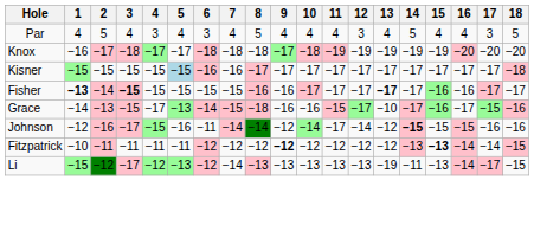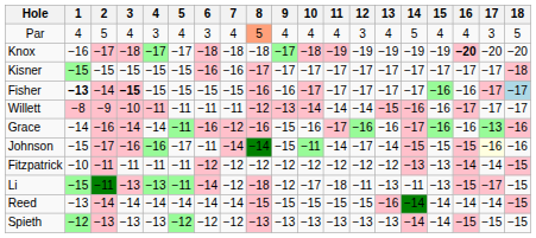 <table class="wikitable" style="text-align:center">
 <tr>
 <th>Hole</th>
 <th>1</th>
 <th>2</th>
 <th>3</th>
 <th>4</th>
 <th>5</th>
 <th>6</th>
 <th>7</th>
 <th>8</th>
 <th>9</th>
 <th>10</th>
 <th>11</th>
 <th>12</th>
 <th>13</th>
 <th>14</th>
 <th>15</th>
 <th>16</th>
 <th>17</th>
 <th>18</th>
 </tr>
 <tr>
 <td>Par</td>
 <td>4</td>
 <td>5</td>
 <td>4</td>
 <td>3</td>
 <td>4</td>
 <td>3</td>
 <td>4</td>
-<td>5</td>
+<td style="background: lightsalmon;">5</td>
 <td>4</td>
 <td>4</td>
 <td>4</td>
 <td>3</td>
 <td>4</td>
 <td>5</td>
 <td>4</td>
 <td>4</td>
 <td>3</td>
 <td>5</td>
 </tr>
 <tr>
 <td align=left> Knox</td>
 <td>−16</td>
 <td style="background: Pink;">−17</td>
 <td style="background: Pink;">−18</td>
 <td style="background: PaleGreen;">−17</td>
 <td>−17</td>
 <td style="background: Pink;">−18</td>
 <td>−18</td>
 <td>−18</td>
 <td style="background: PaleGreen;">−17</td>
 <td style="background: Pink;">−18</td>
 <td style="background: Pink;">−19</td>
 <td>−19</td>
 <td>−19</td>
 <td>−19</td>
 <td>−19</td>
-<td style="background: Pink;">−20</td>
+<td style="background: Pink;"><strong>−20</strong></td>
 <td>−20</td>
 <td>−20</td>
 </tr>
 <tr>
 <td align=left> Kisner</td>
 <td style="background: PaleGreen;">−15</td>
 <td>−15</td>
 <td>−15</td>
 <td>−15</td>
-<td style="background: lightblue;">−15</td>
+<td>−15</td>
 <td style="background: Pink;">−16</td>
 <td>−16</td>
 <td style="background: Pink;">−17</td>
 <td>−17</td>
 <td>−17</td>
 <td>−17</td>
 <td>−17</td>
 <td>−17</td>
 <td>−17</td>
 <td>−17</td>
 <td>−17</td>
 <td>−17</td>
 <td style="background: Pink;">−18</td>
 </tr>
 <tr>
 <td align=left> Fisher</td>
 <td><strong>−13</strong></td>
 <td style="background: Pink;">−14</td>
 <td style="background: Pink;"><strong>−15</strong></td>
 <td>−15</td>
 <td>−15</td>
 <td>−15</td>
 <td>−15</td>
 <td style="background: Pink;">−16</td>
 <td>−16</td>
 <td style="background: Pink;">−17</td>
 <td>−17</td>
 <td>−17</td>
-<td><strong>−17</strong></td>
+<td>−17</td>
 <td>−17</td>
 <td style="background: PaleGreen;">−16</td>
 <td>−16</td>
 <td style="background: Pink;">−17</td>
+<td style="background: lightblue;">−17</td>
+</tr>
+<tr>
+<td align=left> Willett</td>
+<td style="background: Pink;">−8</td>
+<td style="background: Pink;">−9</td>
+<td style="background: Pink;">−10</td>
+<td style="background: Pink;">−11</td>
+<td>−11</td>
+<td>−11</td>
+<td>−11</td>
+<td style="background: Pink;">−12</td>
+<td style="background: Pink;">−13</td>
+<td style="background: Pink;">−14</td>
+<td>−14</td>
+<td>−14</td>
+<td style="background: Pink;">−15</td>
+<td style="background: Pink;">−16</td>
+<td>−16</td>
+<td style="background: Pink;">−17</td>
+<td>−17</td>
 <td>−17</td>
 </tr>
 <tr>
 <td align=left> Grace</td>
 <td>−14</td>
-<td style="background: Pink;">−13</td>
-<td style="background: Pink;">−15</td>
-<td>−17</td>
-<td style="background: PaleGreen;">−13</td>
+<td style="background: Pink;">−16</td>
 <td style="background: Pink;">−14</td>
-<td style="background: Pink;">−15</td>
-<td style="background: Pink;">−18</td>
+<td>−14</td>
+<td style="background: PaleGreen;">−11</td>
+<td style="background: Pink;">−16</td>
+<td style="background: Pink;">−12</td>
+<td style="background: Pink;">−16</td>
+<td>−15</td>
 <td>−16</td>
-<td>−16</td>
-<td style="background: Pink;">−15</td>
-<td style="background: PaleGreen;">−17</td>
-<td>−10</td>
 <td style="background: Pink;">−17</td>
 <td style="background: PaleGreen;">−16</td>
-<td>−17</td>
-<td style="background: PaleGreen;">−15</td>
+<td>−16</td>
+<td style="background: Pink;">−17</td>
+<td style="background: PaleGreen;">−16</td>
+<td>−16</td>
+<td style="background: PaleGreen;">−13</td>
 <td style="background: Pink;">−16</td>
 </tr>
 <tr>
 <td align=left> Johnson</td>
-<td>−12</td>
+<td>−15</td>
+<td style="background: Pink;">−17</td>
 <td style="background: Pink;">−16</td>
-<td style="background: Pink;">−17</td>
-<td style="background: PaleGreen;">−15</td>
-<td>−16</td>
+<td style="background: PaleGreen;">−16</td>
+<td>−17</td>
 <td>−11</td>
 <td style="background: Pink;">−14</td>
 <td style="background: Green;">−14</td>
-<td>−12</td>
-<td style="background: PaleGreen;">−14</td>
+<td>−15</td>
+<td style="background: PaleGreen;">−11</td>
+<td>−14</td>
 <td>−17</td>
 <td>−14</td>
-<td>−12</td>
-<td style="background: Pink;"><strong>−15</strong></td>
+<td style="background: Pink;">−15</td>
 <td>−15</td>
 <td style="background: Pink;">−15</td>
-<td>−16</td>
+<td style="background: lightyellow;">−16</td>
 <td>−16</td>
 </tr>
 <tr>
 <td align=left> Fitzpatrick</td>
 <td>−10</td>
 <td style="background: Pink;">−11</td>
 <td>−11</td>
 <td>−11</td>
 <td>−11</td>
 <td style="background: Pink;">−12</td>
 <td>−12</td>
 <td>−12</td>
-<td><strong>−12</strong></td>
+<td>−12</td>
 <td>−12</td>
 <td>−12</td>
 <td>−12</td>
 <td>−12</td>
 <td style="background: Pink;">−13</td>
-<td><strong>−13</strong></td>
+<td>−13</td>
 <td style="background: Pink;">−14</td>
 <td>−14</td>
 <td style="background: Pink;">−15</td>
 </tr>
 <tr>
 <td align=left> Li</td>
 <td style="background: PaleGreen;">−15</td>
-<td style="background: Green;">−12</td>
+<td style="background: Green;">−11</td>
+<td style="background: Pink;">−13</td>
+<td style="background: PaleGreen;">−13</td>
+<td style="background: PaleGreen;">−11</td>
+<td style="background: Pink;">−14</td>
+<td>−12</td>
+<td style="background: Pink;">−18</td>
+<td>−12</td>
+<td>−17</td>
+<td>−18</td>
+<td>−11</td>
+<td>−13</td>
+<td>−11</td>
+<td>−13</td>
+<td style="background: Pink;">−15</td>
 <td style="background: Pink;">−17</td>
+<td>−15</td>
+</tr>
+<tr>
+<td align=left> Reed</td>
+<td>−13</td>
+<td style="background: Pink;">−14</td>
+<td>−14</td>
+<td>−14</td>
+<td>−14</td>
+<td>−14</td>
+<td>−14</td>
+<td style="background: Pink;">−15</td>
+<td>−15</td>
+<td>−15</td>
+<td>−15</td>
+<td>−15</td>
+<td style="background: Pink;">−16</td>
+<td style="background: Green;">−14</td>
+<td>−14</td>
+<td>−14</td>
+<td>−14</td>
+<td style="background: Pink;">−15</td>
+</tr>
+<tr>
+<td align=left> Spieth</td>
 <td style="background: PaleGreen;">−12</td>
-<td style="background: PaleGreen;">−13</td>
-<td style="background: Pink;">−12</td>
-<td>−14</td>
+<td style="background: Pink;">−13</td>
+<td>−13</td>
+<td>−13</td>
+<td style="background: PaleGreen;">−12</td>
+<td>−12</td>
+<td>−12</td>
 <td style="background: Pink;">−13</td>
 <td>−13</td>
 <td>−13</td>
 <td>−13</td>
 <td>−13</td>
-<td>−19</td>
-<td>−11</td>
 <td>−13</td>
 <td style="background: Pink;">−14</td>
-<td style="background: Pink;">−17</td>
+<td>−14</td>
+<td style="background: Pink;">−15</td>
+<td>−15</td>
 <td>−15</td>
 </tr>
 </table>
